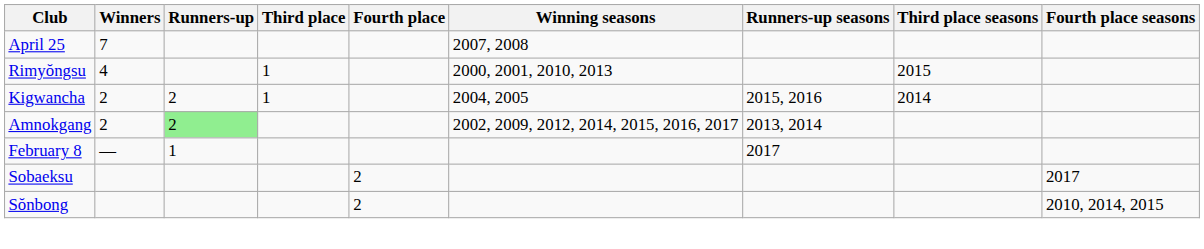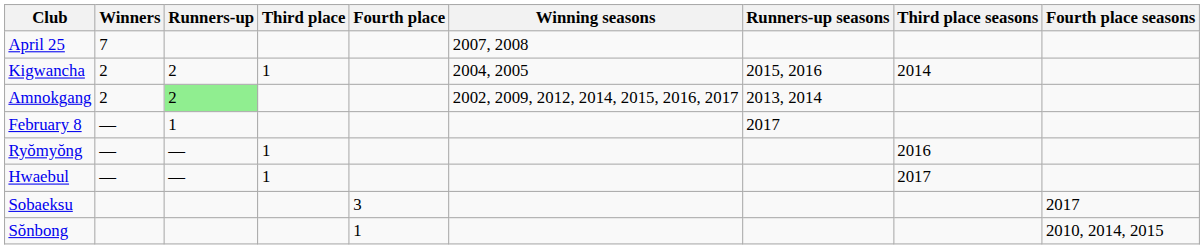 <table class="wikitable sortable">
 <tr>
 <th>Club</th>
 <th>Winners</th>
 <th>Runners-up</th>
 <th>Third place</th>
 <th>Fourth place</th>
 <th>Winning seasons</th>
 <th>Runners-up seasons</th>
 <th>Third place seasons</th>
 <th>Fourth place seasons</th>
 </tr>
 <tr>
 <td><a href='#'>April 25</a></td>
 <td>7</td>
 <td></td>
 <td></td>
 <td></td>
 <td>2007, 2008</td>
 <td></td>
 <td></td>
-<td></td>
-</tr>
-<tr>
-<td><a href='#'>Rimyŏngsu</a></td>
-<td>4</td>
-<td></td>
-<td>1</td>
-<td></td>
-<td>2000, 2001, 2010, 2013</td>
-<td></td>
-<td>2015</td>
 <td></td>
 </tr>
 <tr>
 <td><a href='#'>Kigwancha</a></td>
 <td>2</td>
 <td>2</td>
 <td>1</td>
 <td></td>
 <td>2004, 2005</td>
 <td>2015, 2016</td>
 <td>2014</td>
 <td></td>
 </tr>
 <tr>
 <td><a href='#'>Amnokgang</a></td>
 <td>2</td>
 <td style="background: lightgreen;">2</td>
 <td></td>
 <td></td>
 <td>2002, 2009, 2012, 2014, 2015, 2016, 2017</td>
 <td>2013, 2014</td>
 <td></td>
 <td></td>
 </tr>
 <tr>
 <td><a href='#'>February 8</a></td>
 <td>—</td>
 <td>1</td>
 <td></td>
 <td></td>
 <td></td>
 <td>2017</td>
 <td></td>
 <td></td>
 </tr>
 <tr>
+<td><a href='#'>Ryŏmyŏng</a></td>
+<td>—</td>
+<td>—</td>
+<td>1</td>
+<td></td>
+<td></td>
+<td></td>
+<td>2016</td>
+<td></td>
+</tr>
+<tr>
+<td><a href='#'>Hwaebul</a></td>
+<td>—</td>
+<td>—</td>
+<td>1</td>
+<td></td>
+<td></td>
+<td></td>
+<td>2017</td>
+<td></td>
+</tr>
+<tr>
 <td><a href='#'>Sobaeksu</a></td>
 <td></td>
 <td></td>
 <td></td>
-<td>2</td>
+<td>3</td>
 <td></td>
 <td></td>
 <td></td>
 <td>2017</td>
 </tr>
 <tr>
 <td><a href='#'>Sŏnbong</a></td>
 <td></td>
 <td></td>
 <td></td>
-<td>2</td>
+<td>1</td>
 <td></td>
 <td></td>
 <td></td>
 <td>2010, 2014, 2015</td>
 </tr>
 </table>
